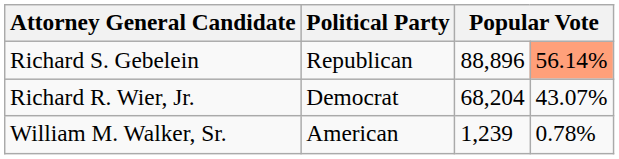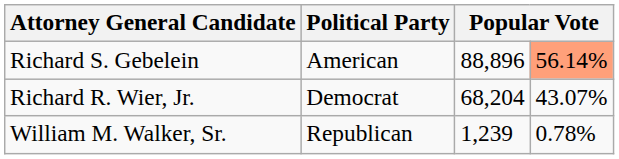 <table class="wikitable">
 <tr>
 <th>Attorney General Candidate</th>
 <th>Political Party</th>
 <th colspan="2">Popular Vote</th>
 </tr>
 <tr>
 <td>Richard S. Gebelein</td>
-<td>Republican</td>
+<td>American</td>
 <td>88,896</td>
 <td style="background: lightsalmon;">56.14%</td>
 </tr>
 <tr>
 <td>Richard R. Wier, Jr.</td>
 <td>Democrat</td>
 <td>68,204</td>
 <td>43.07%</td>
 </tr>
 <tr>
 <td>William M. Walker, Sr.</td>
-<td>American</td>
+<td>Republican</td>
 <td>1,239</td>
 <td>0.78%</td>
 </tr>
 </table>
